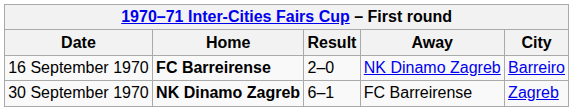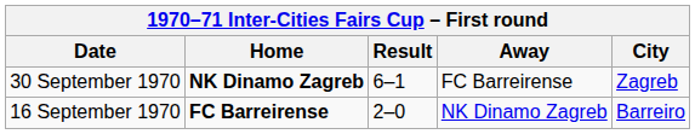 <table class="wikitable">
 <tr>
 <th colspan="5"><a href='#'>1970–71 Inter-Cities Fairs Cup</a> – First round</th>
 </tr>
 <tr>
 <th>Date</th>
 <th>Home</th>
 <th>Result</th>
 <th>Away</th>
 <th>City</th>
 </tr>
 <tr>
+<td>30 September 1970</td>
+<td> <strong>NK Dinamo Zagreb</strong></td>
+<td>6–1</td>
+<td> FC Barreirense</td>
+<td><a href='#'>Zagreb</a></td>
+</tr>
+<tr>
 <td>16 September 1970</td>
 <td> <strong>FC Barreirense</strong></td>
 <td>2–0</td>
 <td>  <a href='#'>NK Dinamo Zagreb</a></td>
 <td><a href='#'>Barreiro</a></td>
 </tr>
-<tr>
-<td>30 September 1970</td>
-<td> <strong>NK Dinamo Zagreb</strong></td>
-<td>6–1</td>
-<td> FC Barreirense</td>
-<td><a href='#'>Zagreb</a></td>
-</tr>
 </table>
